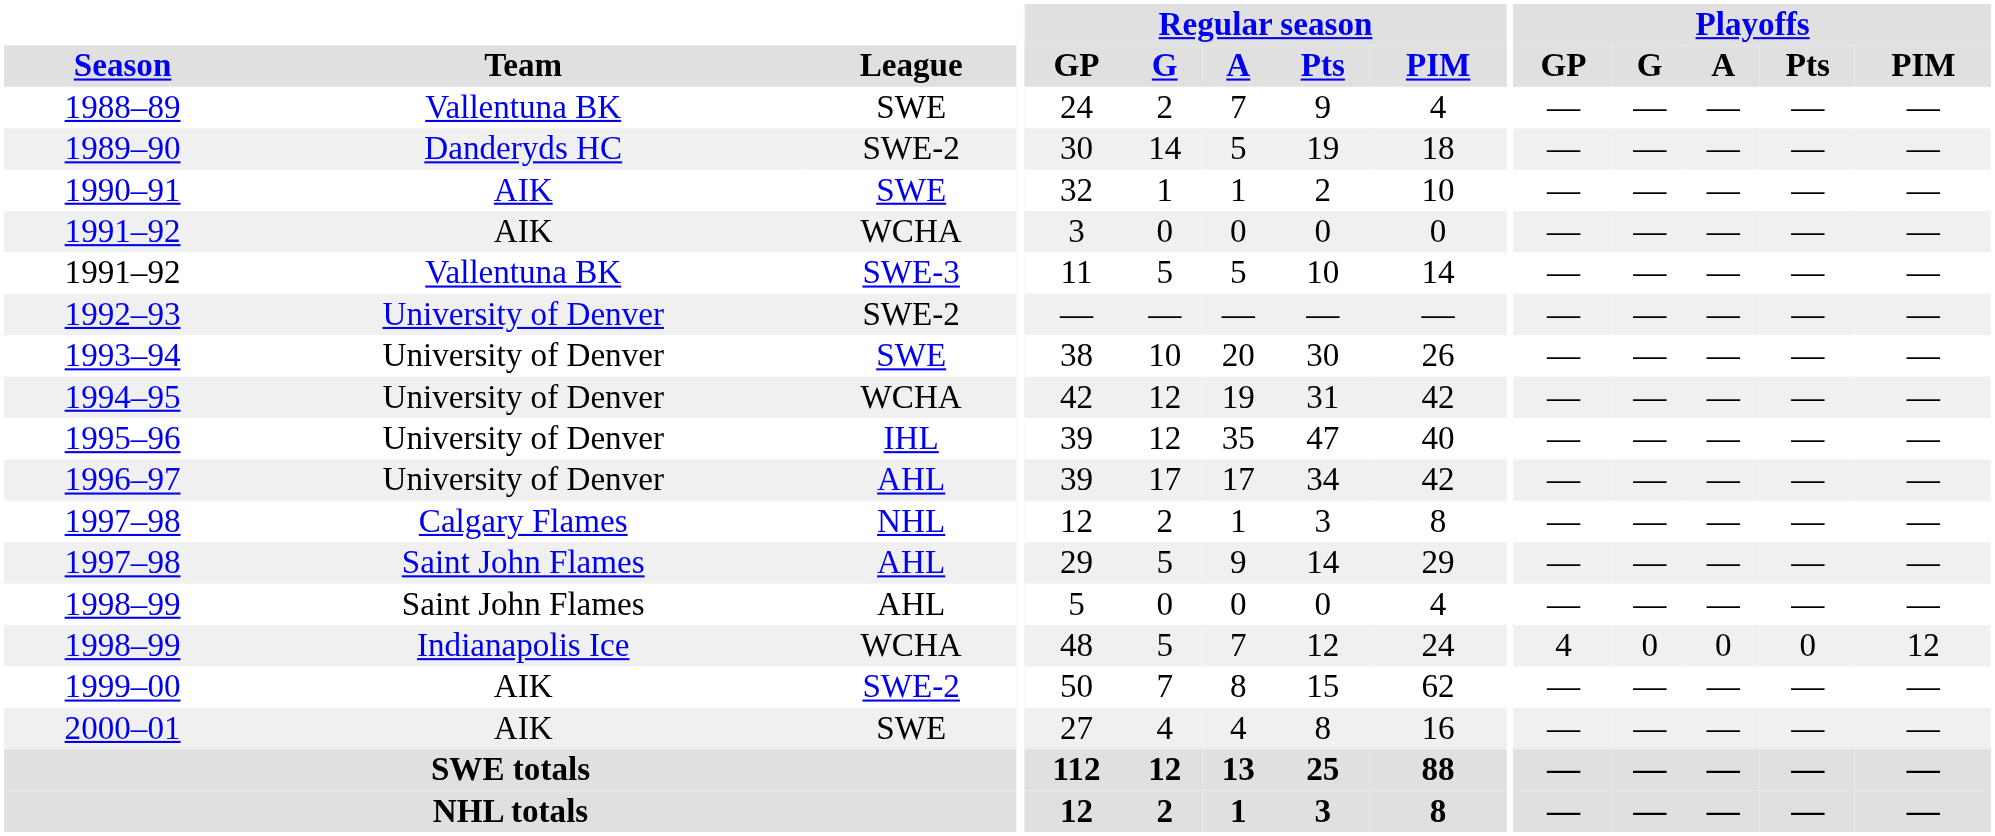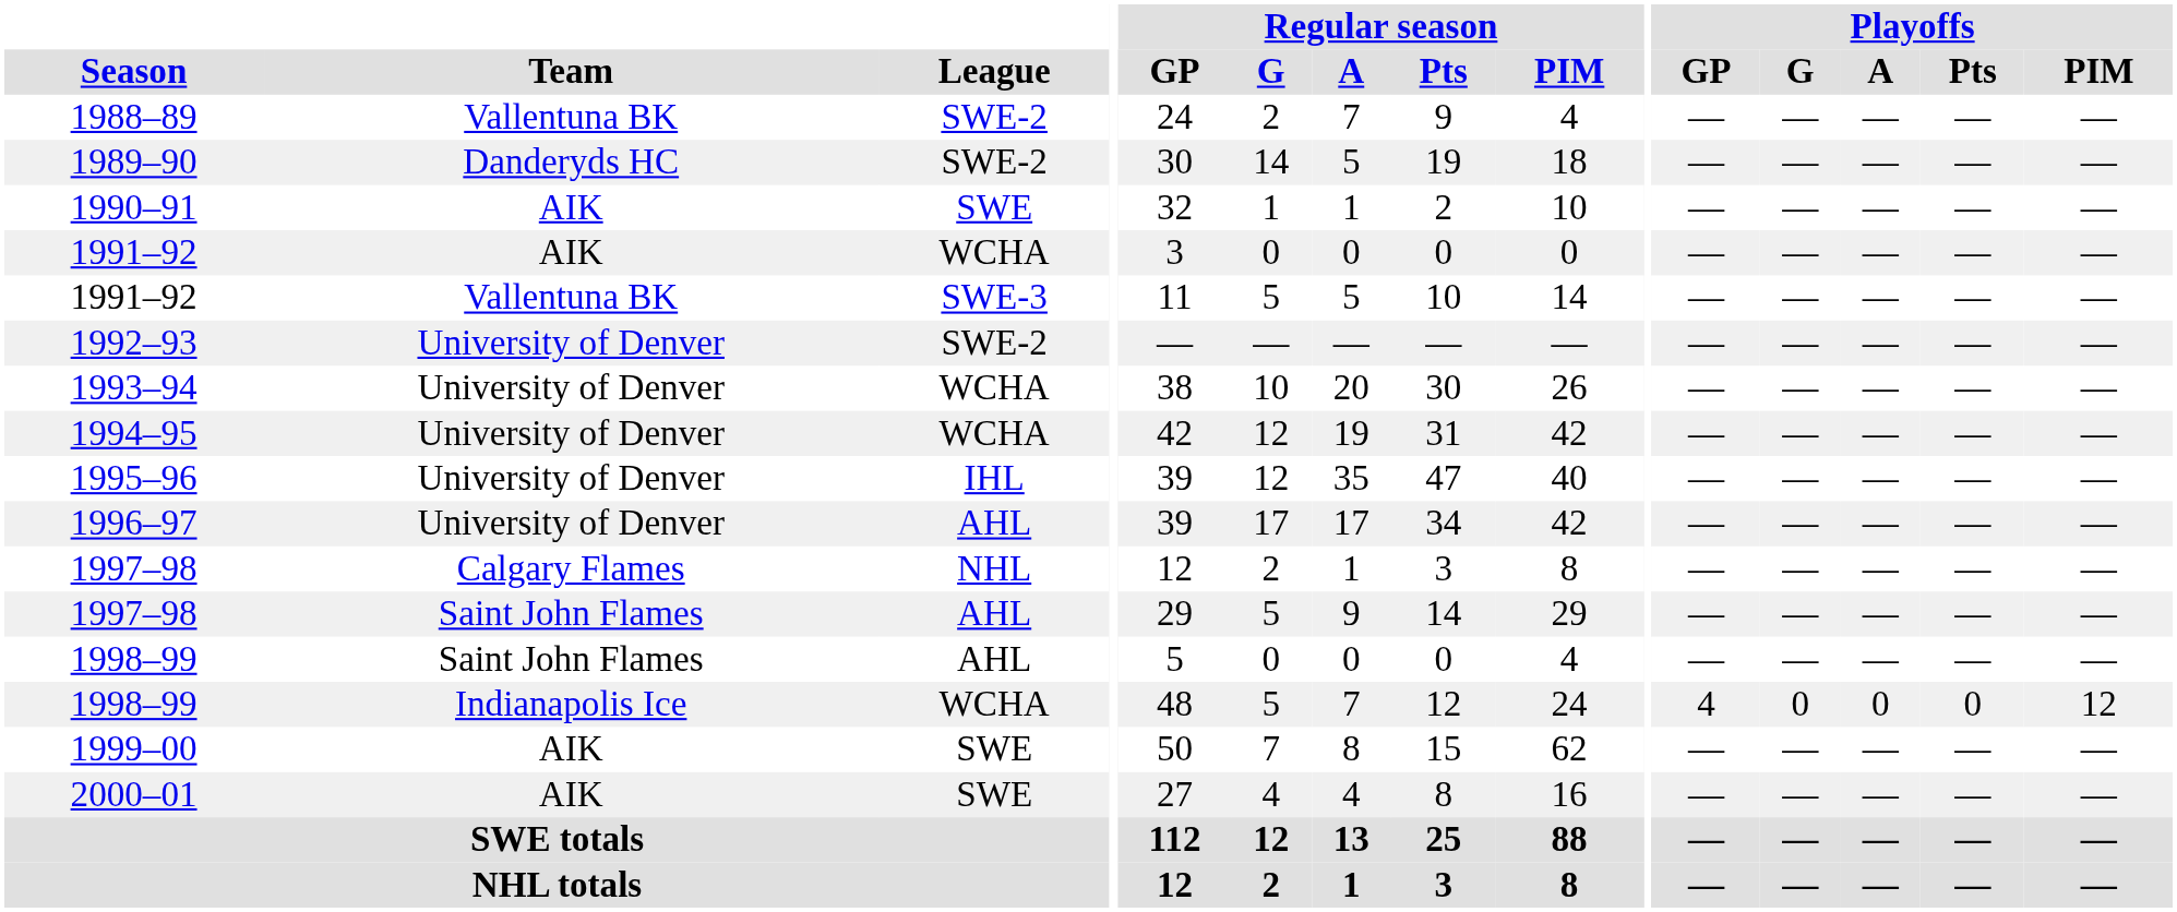 <table border="0" cellpadding="1" cellspacing="0" style="text-align:center; width:60em">
 <tr bgcolor="#e0e0e0">
 <th colspan="3" bgcolor="#ffffff"></th>
 <th rowspan="100" bgcolor="#ffffff"></th>
 <th colspan="5"><a href='#'>Regular season</a></th>
 <th rowspan="100" bgcolor="#ffffff"></th>
 <th colspan="5"><a href='#'>Playoffs</a></th>
 </tr>
 <tr bgcolor="#e0e0e0">
 <th><a href='#'>Season</a></th>
 <th>Team</th>
 <th>League</th>
 <th>GP</th>
 <th><a href='#'>G</a></th>
 <th><a href='#'>A</a></th>
 <th><a href='#'>Pts</a></th>
 <th><a href='#'>PIM</a></th>
 <th>GP</th>
 <th>G</th>
 <th>A</th>
 <th>Pts</th>
 <th>PIM</th>
 </tr>
 <tr>
 <td><a href='#'>1988–89</a></td>
 <td><a href='#'>Vallentuna BK</a></td>
-<td>SWE</td>
+<td><a href='#'>SWE-2</a></td>
 <td>24</td>
 <td>2</td>
 <td>7</td>
 <td>9</td>
 <td>4</td>
 <td>—</td>
 <td>—</td>
 <td>—</td>
 <td>—</td>
 <td>—</td>
 </tr>
 <tr bgcolor="#f0f0f0">
 <td><a href='#'>1989–90</a></td>
 <td><a href='#'>Danderyds HC</a></td>
 <td>SWE-2</td>
 <td>30</td>
 <td>14</td>
 <td>5</td>
 <td>19</td>
 <td>18</td>
 <td>—</td>
 <td>—</td>
 <td>—</td>
 <td>—</td>
 <td>—</td>
 </tr>
 <tr>
 <td><a href='#'>1990–91</a></td>
 <td><a href='#'>AIK</a></td>
 <td><a href='#'>SWE</a></td>
 <td>32</td>
 <td>1</td>
 <td>1</td>
 <td>2</td>
 <td>10</td>
 <td>—</td>
 <td>—</td>
 <td>—</td>
 <td>—</td>
 <td>—</td>
 </tr>
 <tr bgcolor="#f0f0f0">
 <td><a href='#'>1991–92</a></td>
 <td>AIK</td>
 <td>WCHA</td>
 <td>3</td>
 <td>0</td>
 <td>0</td>
 <td>0</td>
 <td>0</td>
 <td>—</td>
 <td>—</td>
 <td>—</td>
 <td>—</td>
 <td>—</td>
 </tr>
 <tr>
 <td>1991–92</td>
 <td><a href='#'>Vallentuna BK</a></td>
 <td><a href='#'>SWE-3</a></td>
 <td>11</td>
 <td>5</td>
 <td>5</td>
 <td>10</td>
 <td>14</td>
 <td>—</td>
 <td>—</td>
 <td>—</td>
 <td>—</td>
 <td>—</td>
 </tr>
 <tr bgcolor="#f0f0f0">
 <td><a href='#'>1992–93</a></td>
 <td><a href='#'>University of Denver</a></td>
 <td>SWE-2</td>
 <td>—</td>
 <td>—</td>
 <td>—</td>
 <td>—</td>
 <td>—</td>
 <td>—</td>
 <td>—</td>
 <td>—</td>
 <td>—</td>
 <td>—</td>
 </tr>
 <tr>
 <td><a href='#'>1993–94</a></td>
 <td>University of Denver</td>
-<td><a href='#'>SWE</a></td>
+<td>WCHA</td>
 <td>38</td>
 <td>10</td>
 <td>20</td>
 <td>30</td>
 <td>26</td>
 <td>—</td>
 <td>—</td>
 <td>—</td>
 <td>—</td>
 <td>—</td>
 </tr>
 <tr bgcolor="#f0f0f0">
 <td><a href='#'>1994–95</a></td>
 <td>University of Denver</td>
 <td>WCHA</td>
 <td>42</td>
 <td>12</td>
 <td>19</td>
 <td>31</td>
 <td>42</td>
 <td>—</td>
 <td>—</td>
 <td>—</td>
 <td>—</td>
 <td>—</td>
 </tr>
 <tr>
 <td><a href='#'>1995–96</a></td>
 <td>University of Denver</td>
 <td><a href='#'>IHL</a></td>
 <td>39</td>
 <td>12</td>
 <td>35</td>
 <td>47</td>
 <td>40</td>
 <td>—</td>
 <td>—</td>
 <td>—</td>
 <td>—</td>
 <td>—</td>
 </tr>
 <tr bgcolor="#f0f0f0">
 <td><a href='#'>1996–97</a></td>
 <td>University of Denver</td>
 <td><a href='#'>AHL</a></td>
 <td>39</td>
 <td>17</td>
 <td>17</td>
 <td>34</td>
 <td>42</td>
 <td>—</td>
 <td>—</td>
 <td>—</td>
 <td>—</td>
 <td>—</td>
 </tr>
 <tr>
 <td><a href='#'>1997–98</a></td>
 <td><a href='#'>Calgary Flames</a></td>
 <td><a href='#'>NHL</a></td>
 <td>12</td>
 <td>2</td>
 <td>1</td>
 <td>3</td>
 <td>8</td>
 <td>—</td>
 <td>—</td>
 <td>—</td>
 <td>—</td>
 <td>—</td>
 </tr>
 <tr bgcolor="#f0f0f0">
 <td><a href='#'>1997–98</a></td>
 <td><a href='#'>Saint John Flames</a></td>
 <td><a href='#'>AHL</a></td>
 <td>29</td>
 <td>5</td>
 <td>9</td>
 <td>14</td>
 <td>29</td>
 <td>—</td>
 <td>—</td>
 <td>—</td>
 <td>—</td>
 <td>—</td>
 </tr>
 <tr>
 <td><a href='#'>1998–99</a></td>
 <td>Saint John Flames</td>
 <td>AHL</td>
 <td>5</td>
 <td>0</td>
 <td>0</td>
 <td>0</td>
 <td>4</td>
 <td>—</td>
 <td>—</td>
 <td>—</td>
 <td>—</td>
 <td>—</td>
 </tr>
 <tr bgcolor="#f0f0f0">
 <td><a href='#'>1998–99</a></td>
 <td><a href='#'>Indianapolis Ice</a></td>
 <td>WCHA</td>
 <td>48</td>
 <td>5</td>
 <td>7</td>
 <td>12</td>
 <td>24</td>
 <td>4</td>
 <td>0</td>
 <td>0</td>
 <td>0</td>
 <td>12</td>
 </tr>
 <tr>
 <td><a href='#'>1999–00</a></td>
 <td>AIK</td>
-<td><a href='#'>SWE-2</a></td>
+<td>SWE</td>
 <td>50</td>
 <td>7</td>
 <td>8</td>
 <td>15</td>
 <td>62</td>
 <td>—</td>
 <td>—</td>
 <td>—</td>
 <td>—</td>
 <td>—</td>
 </tr>
 <tr bgcolor="#f0f0f0">
 <td><a href='#'>2000–01</a></td>
 <td>AIK</td>
 <td>SWE</td>
 <td>27</td>
 <td>4</td>
 <td>4</td>
 <td>8</td>
 <td>16</td>
 <td>—</td>
 <td>—</td>
 <td>—</td>
 <td>—</td>
 <td>—</td>
 </tr>
 <tr bgcolor="#e0e0e0">
 <th colspan="3">SWE totals</th>
 <th>112</th>
 <th>12</th>
 <th>13</th>
 <th>25</th>
 <th>88</th>
 <th>—</th>
 <th>—</th>
 <th>—</th>
 <th>—</th>
 <th>—</th>
 </tr>
 <tr bgcolor="#e0e0e0">
 <th colspan="3">NHL totals</th>
 <th>12</th>
 <th>2</th>
 <th>1</th>
 <th>3</th>
 <th>8</th>
 <th>—</th>
 <th>—</th>
 <th>—</th>
 <th>—</th>
 <th>—</th>
 </tr>
 </table>
